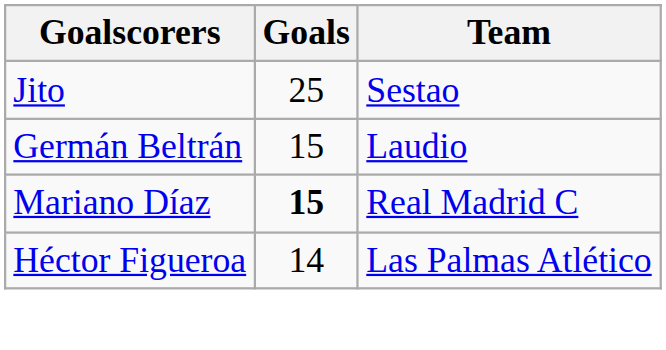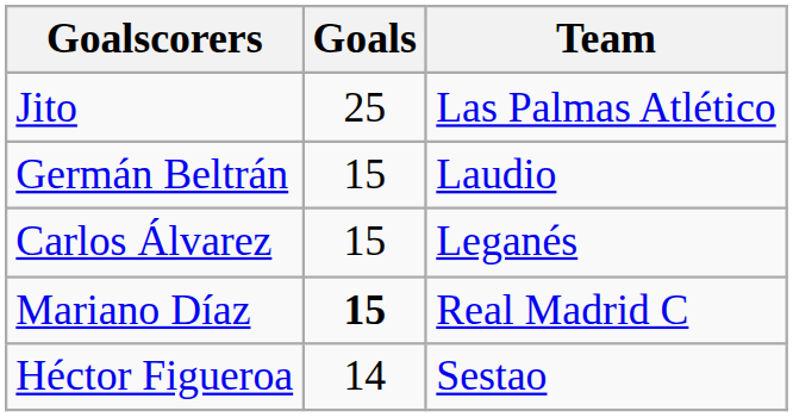 <table class="wikitable sortable">
 <tr>
 <th>Goalscorers</th>
 <th>Goals</th>
 <th>Team</th>
 </tr>
 <tr>
 <td><a href='#'>Jito</a></td>
 <td style="text-align:center">25</td>
-<td><a href='#'>Sestao</a></td>
+<td><a href='#'>Las Palmas Atlético</a></td>
 </tr>
 <tr>
 <td><a href='#'>Germán Beltrán</a></td>
 <td style="text-align:center">15</td>
 <td><a href='#'>Laudio</a></td>
+</tr>
+<tr>
+<td><a href='#'>Carlos Álvarez</a></td>
+<td style="text-align:center">15</td>
+<td><a href='#'>Leganés</a></td>
 </tr>
 <tr>
 <td><a href='#'>Mariano Díaz</a></td>
 <td style="text-align:center"><strong>15</strong></td>
 <td><a href='#'>Real Madrid C</a></td>
 </tr>
 <tr>
 <td><a href='#'>Héctor Figueroa</a></td>
 <td style="text-align:center">14</td>
-<td><a href='#'>Las Palmas Atlético</a></td>
+<td><a href='#'>Sestao</a></td>
 </tr>
 </table>
